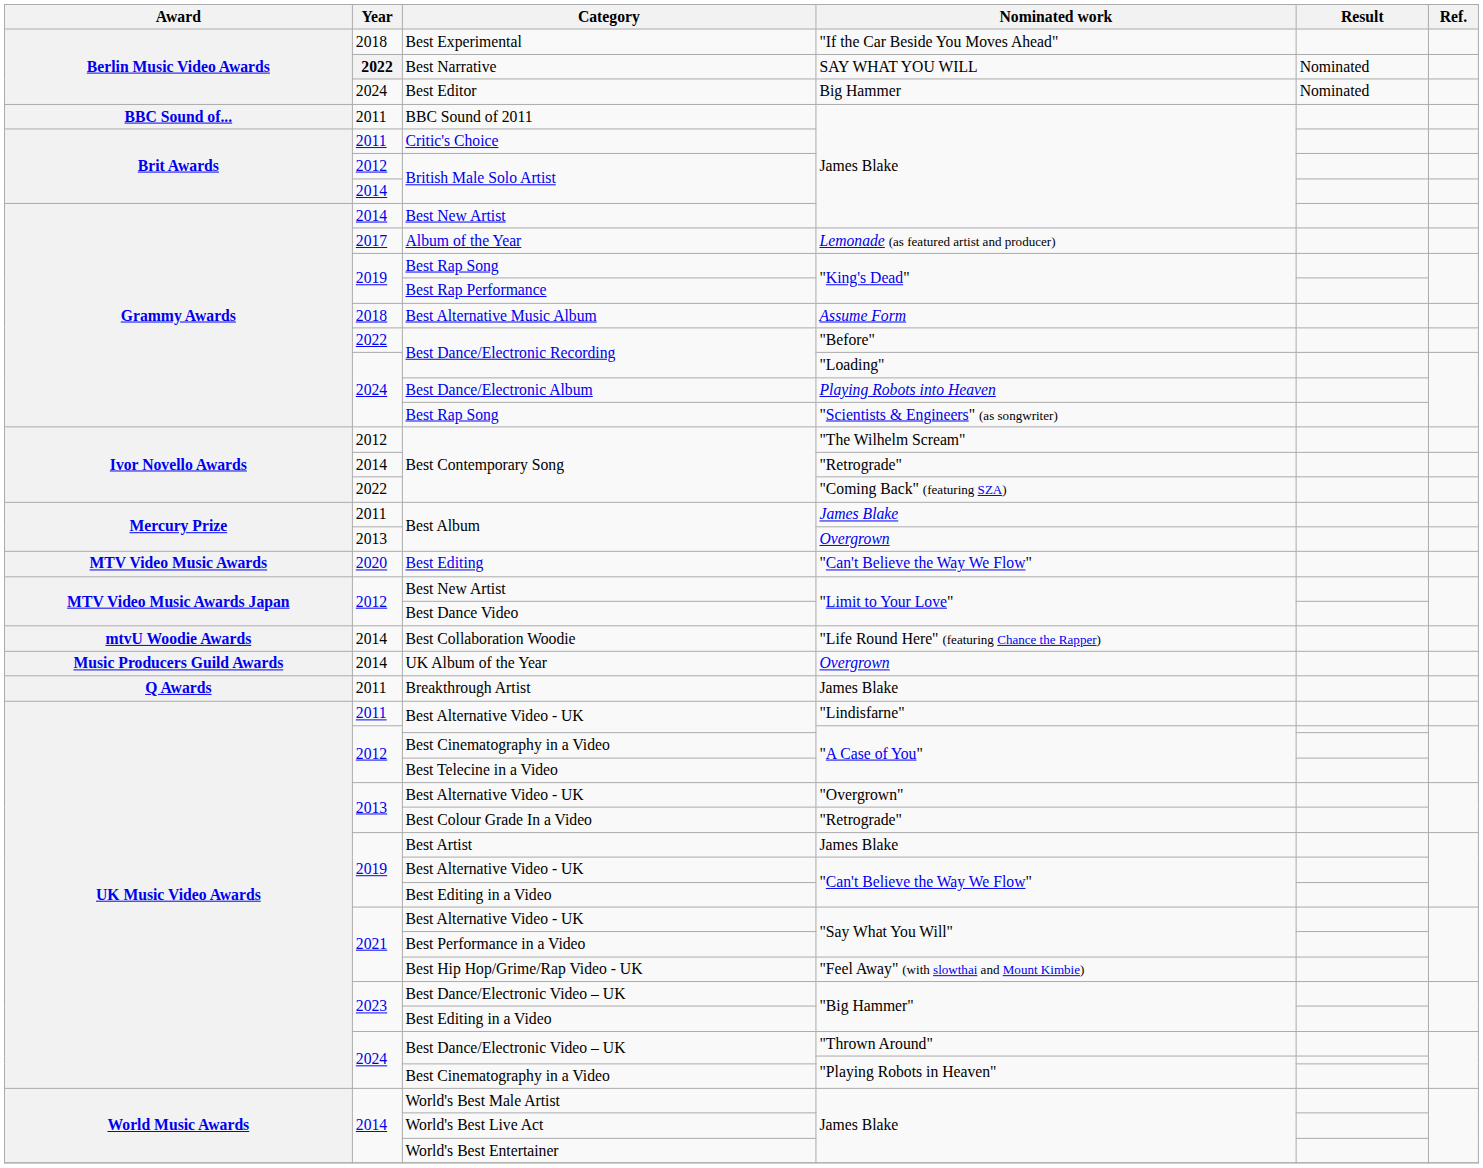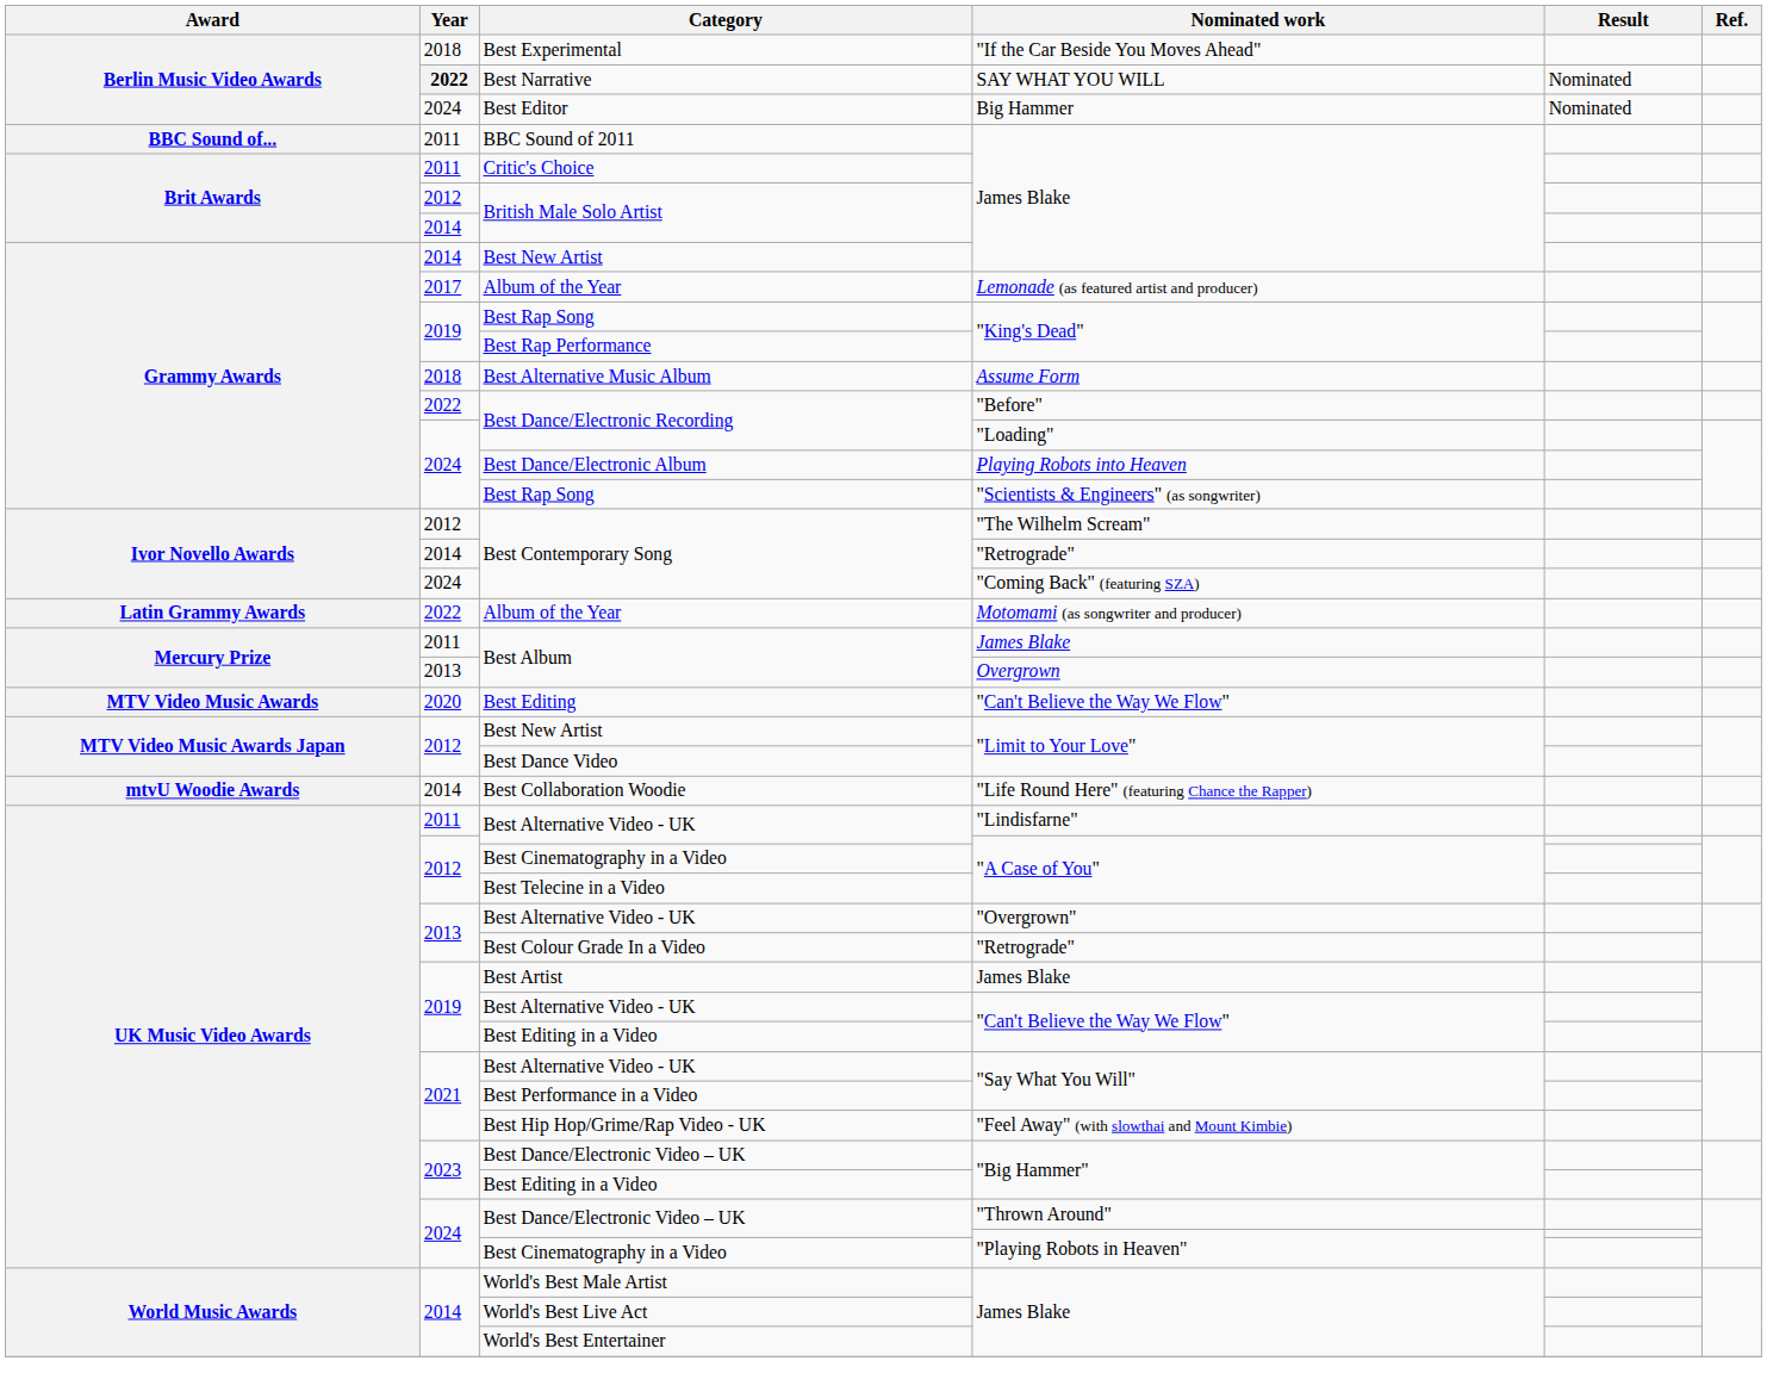 <table class="wikitable sortable plainrowheaders" style="width:95%;">
 <tr>
 <th style="width:21%;">Award</th>
 <th width=3%>Year</th>
 <th style="width:25%;">Category</th>
 <th style="width:29%;">Nominated work</th>
 <th style="width:8%;">Result</th>
 <th style="width:3%;">Ref.</th>
 </tr>
 <tr>
 <th rowspan="3" scope="row"><a href='#'>Berlin Music Video Awards</a></th>
 <td>2018</td>
 <td>Best Experimental</td>
 <td>"If the Car Beside You Moves Ahead"</td>
 <td></td>
 <td></td>
 </tr>
 <tr>
 <th>2022</th>
 <td>Best Narrative</td>
 <td>SAY WHAT YOU WILL</td>
 <td>Nominated</td>
 <td></td>
 </tr>
 <tr>
 <td>2024</td>
 <td>Best Editor</td>
 <td>Big Hammer</td>
 <td>Nominated</td>
 <td></td>
 </tr>
 <tr>
 <th scope="row"><a href='#'>BBC Sound of...</a></th>
 <td>2011</td>
 <td>BBC Sound of 2011</td>
 <td rowspan="5">James Blake</td>
 <td></td>
 <td></td>
 </tr>
 <tr>
 <th scope="row" rowspan="3"><a href='#'>Brit Awards</a></th>
 <td><a href='#'>2011</a></td>
 <td><a href='#'>Critic's Choice</a></td>
 <td></td>
 <td></td>
 </tr>
 <tr>
 <td><a href='#'>2012</a></td>
 <td rowspan="2"><a href='#'>British Male Solo Artist</a></td>
 <td></td>
 <td></td>
 </tr>
 <tr>
 <td><a href='#'>2014</a></td>
 <td></td>
 <td></td>
 </tr>
 <tr>
 <th scope="row" rowspan="9"><a href='#'>Grammy Awards</a></th>
 <td><a href='#'>2014</a></td>
 <td><a href='#'>Best New Artist</a></td>
 <td></td>
 <td></td>
 </tr>
 <tr>
 <td><a href='#'>2017</a></td>
 <td><a href='#'>Album of the Year</a></td>
 <td><em><a href='#'>Lemonade</a></em> <small>(as featured artist and producer)</small></td>
 <td></td>
 <td></td>
 </tr>
 <tr>
 <td rowspan="2"><a href='#'>2019</a></td>
 <td><a href='#'>Best Rap Song</a></td>
 <td rowspan="2">"<a href='#'>King's Dead</a>"</td>
 <td></td>
 <td rowspan="2"></td>
 </tr>
 <tr>
 <td><a href='#'>Best Rap Performance</a></td>
 <td></td>
 </tr>
 <tr>
 <td><a href='#'>2018</a></td>
 <td><a href='#'>Best Alternative Music Album</a></td>
 <td><em><a href='#'>Assume Form</a></em></td>
 <td></td>
 <td></td>
 </tr>
 <tr>
 <td><a href='#'>2022</a></td>
 <td rowspan="2"><a href='#'>Best Dance/Electronic Recording</a></td>
 <td>"Before"</td>
 <td></td>
 <td></td>
 </tr>
 <tr>
 <td rowspan="3"><a href='#'>2024</a></td>
 <td>"Loading"</td>
 <td></td>
 <td rowspan="3"></td>
 </tr>
 <tr>
 <td><a href='#'>Best Dance/Electronic Album</a></td>
 <td><em><a href='#'>Playing Robots into Heaven</a></em></td>
 <td></td>
 </tr>
 <tr>
 <td><a href='#'>Best Rap Song</a></td>
 <td>"<a href='#'>Scientists & Engineers</a>" <small>(as songwriter)</small></td>
 <td></td>
 </tr>
 <tr>
 <th scope="row" rowspan="3"><a href='#'>Ivor Novello Awards</a></th>
 <td>2012</td>
 <td rowspan="3">Best Contemporary Song</td>
 <td>"The Wilhelm Scream"</td>
 <td></td>
 <td></td>
 </tr>
 <tr>
 <td>2014</td>
 <td>"Retrograde"</td>
 <td></td>
 <td></td>
 </tr>
 <tr>
-<td>2022</td>
+<td>2024</td>
 <td>"Coming Back" <small>(featuring <a href='#'>SZA</a>)</small></td>
+<td></td>
+<td></td>
+</tr>
+<tr>
+<th scope="row"><a href='#'>Latin Grammy Awards</a></th>
+<td><a href='#'>2022</a></td>
+<td><a href='#'>Album of the Year</a></td>
+<td><em><a href='#'>Motomami</a></em> <small>(as songwriter and producer)</small></td>
 <td></td>
 <td></td>
 </tr>
 <tr>
 <th scope="row" rowspan="2"><a href='#'>Mercury Prize</a></th>
 <td>2011</td>
 <td rowspan="2">Best Album</td>
 <td><em><a href='#'>James Blake</a></em></td>
 <td></td>
 <td></td>
 </tr>
 <tr>
 <td>2013</td>
 <td><em><a href='#'>Overgrown</a></em></td>
 <td></td>
 <td></td>
 </tr>
 <tr>
 <th scope="row"><a href='#'>MTV Video Music Awards</a></th>
 <td><a href='#'>2020</a></td>
 <td><a href='#'>Best Editing</a></td>
 <td>"<a href='#'>Can't Believe the Way We Flow</a>"</td>
 <td></td>
 <td></td>
 </tr>
 <tr>
 <th scope="row" rowspan="2"><a href='#'>MTV Video Music Awards Japan</a></th>
 <td rowspan=2><a href='#'>2012</a></td>
 <td>Best New Artist</td>
 <td rowspan=2>"<a href='#'>Limit to Your Love</a>"</td>
 <td></td>
 <td rowspan="2"></td>
 </tr>
 <tr>
 <td>Best Dance Video</td>
 <td></td>
 </tr>
 <tr>
 <th scope="row"><a href='#'>mtvU Woodie Awards</a></th>
 <td>2014</td>
 <td>Best Collaboration Woodie</td>
 <td>"Life Round Here" <small> (featuring <a href='#'>Chance the Rapper</a>)</small></td>
-<td></td>
-<td></td>
-</tr>
-<tr>
-<th scope="row"><a href='#'>Music Producers Guild Awards</a></th>
-<td>2014</td>
-<td>UK Album of the Year</td>
-<td><em><a href='#'>Overgrown</a></em></td>
-<td></td>
-<td></td>
-</tr>
-<tr>
-<th scope="row"><a href='#'>Q Awards</a></th>
-<td>2011</td>
-<td>Breakthrough Artist</td>
-<td>James Blake</td>
 <td></td>
 <td></td>
 </tr>
 <tr>
 <th scope="row" rowspan="17"><a href='#'>UK Music Video Awards</a></th>
 <td><a href='#'>2011</a></td>
 <td rowspan="2">Best Alternative Video - UK</td>
 <td>"Lindisfarne"</td>
 <td></td>
 <td></td>
 </tr>
 <tr>
 <td rowspan="3"><a href='#'>2012</a></td>
 <td rowspan="3">"<a href='#'>A Case of You</a>"</td>
 <td></td>
 <td rowspan="3"></td>
 </tr>
 <tr>
 <td>Best Cinematography in a Video</td>
 <td></td>
 </tr>
 <tr>
 <td>Best Telecine in a Video</td>
 <td></td>
 </tr>
 <tr>
 <td rowspan=2><a href='#'>2013</a></td>
 <td>Best Alternative Video - UK</td>
 <td>"Overgrown"</td>
 <td></td>
 <td rowspan="2"></td>
 </tr>
 <tr>
 <td>Best Colour Grade In a Video</td>
 <td>"Retrograde"</td>
 <td></td>
 </tr>
 <tr>
 <td rowspan="3"><a href='#'>2019</a></td>
 <td>Best Artist</td>
 <td>James Blake</td>
 <td></td>
 <td rowspan="3"></td>
 </tr>
 <tr>
 <td>Best Alternative Video - UK</td>
 <td rowspan="2">"<a href='#'>Can't Believe the Way We Flow</a>"</td>
 <td></td>
 </tr>
 <tr>
 <td>Best Editing in a Video</td>
 <td></td>
 </tr>
 <tr>
 <td rowspan="3"><a href='#'>2021</a></td>
 <td>Best Alternative Video - UK</td>
 <td rowspan="2">"Say What You Will"</td>
 <td></td>
 <td rowspan="3"></td>
 </tr>
 <tr>
 <td>Best Performance in a Video</td>
 <td></td>
 </tr>
 <tr>
 <td>Best Hip Hop/Grime/Rap Video - UK</td>
 <td>"Feel Away" <small>(with <a href='#'>slowthai</a> and <a href='#'>Mount Kimbie</a>)</small></td>
 <td></td>
 </tr>
 <tr>
 <td rowspan="2"><a href='#'>2023</a></td>
 <td>Best Dance/Electronic Video – UK</td>
 <td rowspan="2">"Big Hammer"</td>
 <td></td>
 <td rowspan="2"></td>
 </tr>
 <tr>
 <td>Best Editing in a Video</td>
 <td></td>
 </tr>
 <tr>
 <td rowspan="3"><a href='#'>2024</a></td>
 <td rowspan="2">Best Dance/Electronic Video – UK</td>
 <td>"Thrown Around"</td>
 <td></td>
 <td align="center" rowspan="3"></td>
 </tr>
 <tr>
 <td rowspan="2">"Playing Robots in Heaven"</td>
 <td></td>
 </tr>
 <tr>
 <td>Best Cinematography in a Video</td>
 <td></td>
 </tr>
 <tr>
 <th scope="row" rowspan="3"><a href='#'>World Music Awards</a></th>
 <td rowspan=3><a href='#'>2014</a></td>
 <td>World's Best Male Artist</td>
 <td rowspan="3">James Blake</td>
 <td></td>
 <td rowspan="3"></td>
 </tr>
 <tr>
 <td>World's Best Live Act</td>
 <td></td>
 </tr>
 <tr>
 <td>World's Best Entertainer</td>
 <td></td>
 </tr>
 <tr>
 </tr>
 </table>
